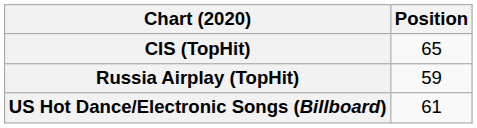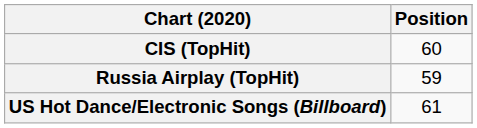 <table class="wikitable sortable plainrowheaders" style="text-align:center">
 <tr>
 <th scope="col">Chart (2020)</th>
 <th scope="col">Position</th>
 </tr>
 <tr>
 <th scope="row">CIS (TopHit)</th>
-<td>65</td>
+<td>60</td>
 </tr>
 <tr>
 <th scope="row">Russia Airplay (TopHit)</th>
 <td>59</td>
 </tr>
 <tr>
 <th scope="row">US Hot Dance/Electronic Songs (<em>Billboard</em>)</th>
 <td>61</td>
 </tr>
 </table>
